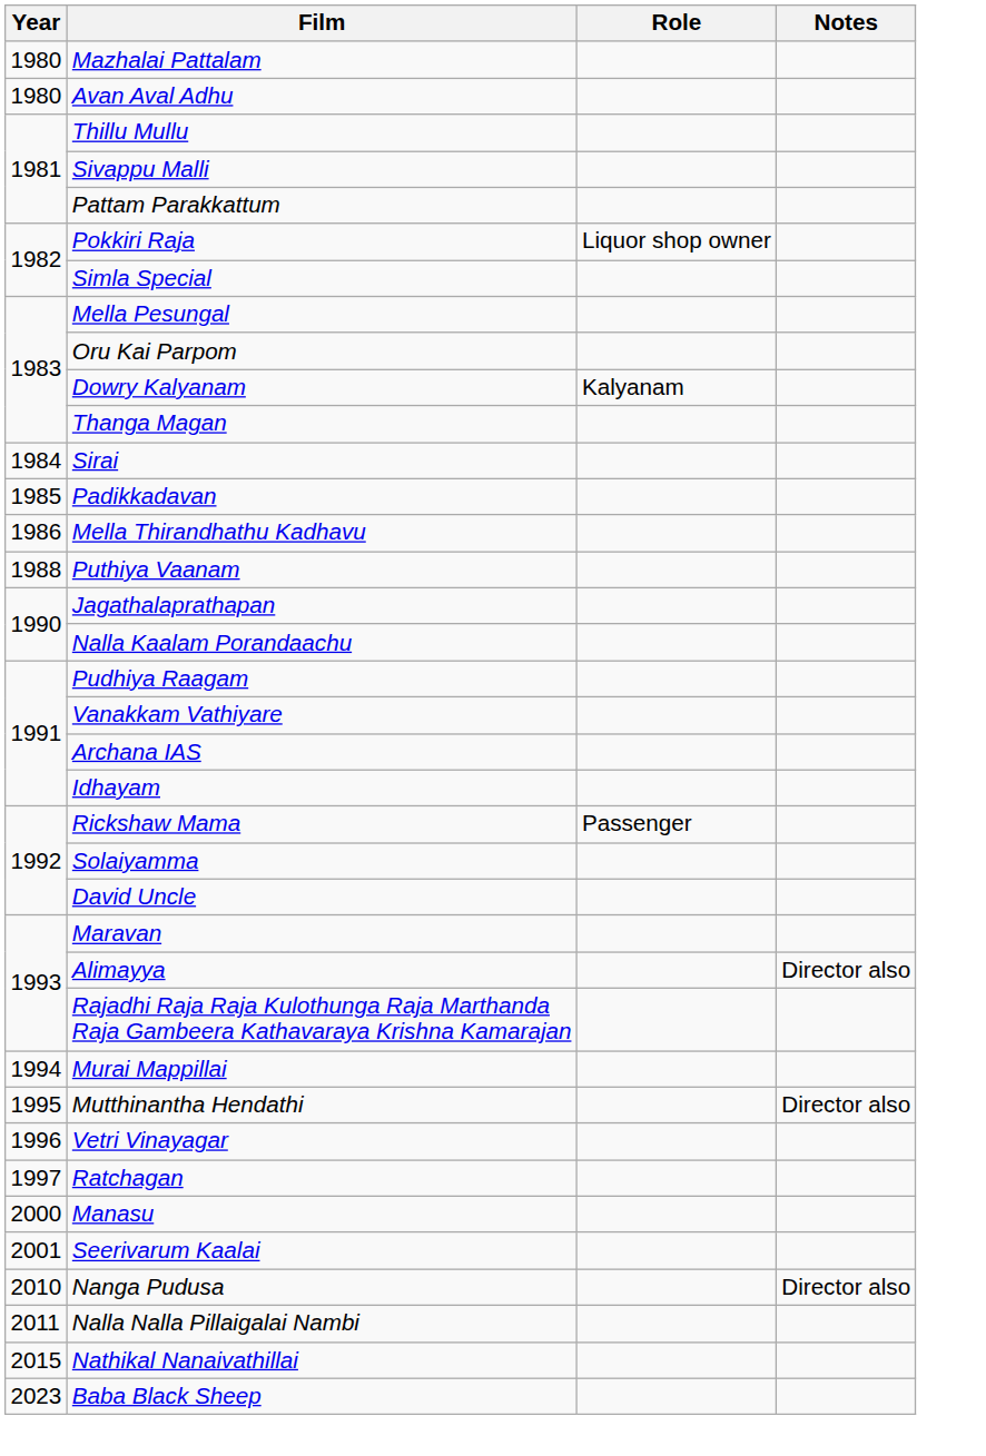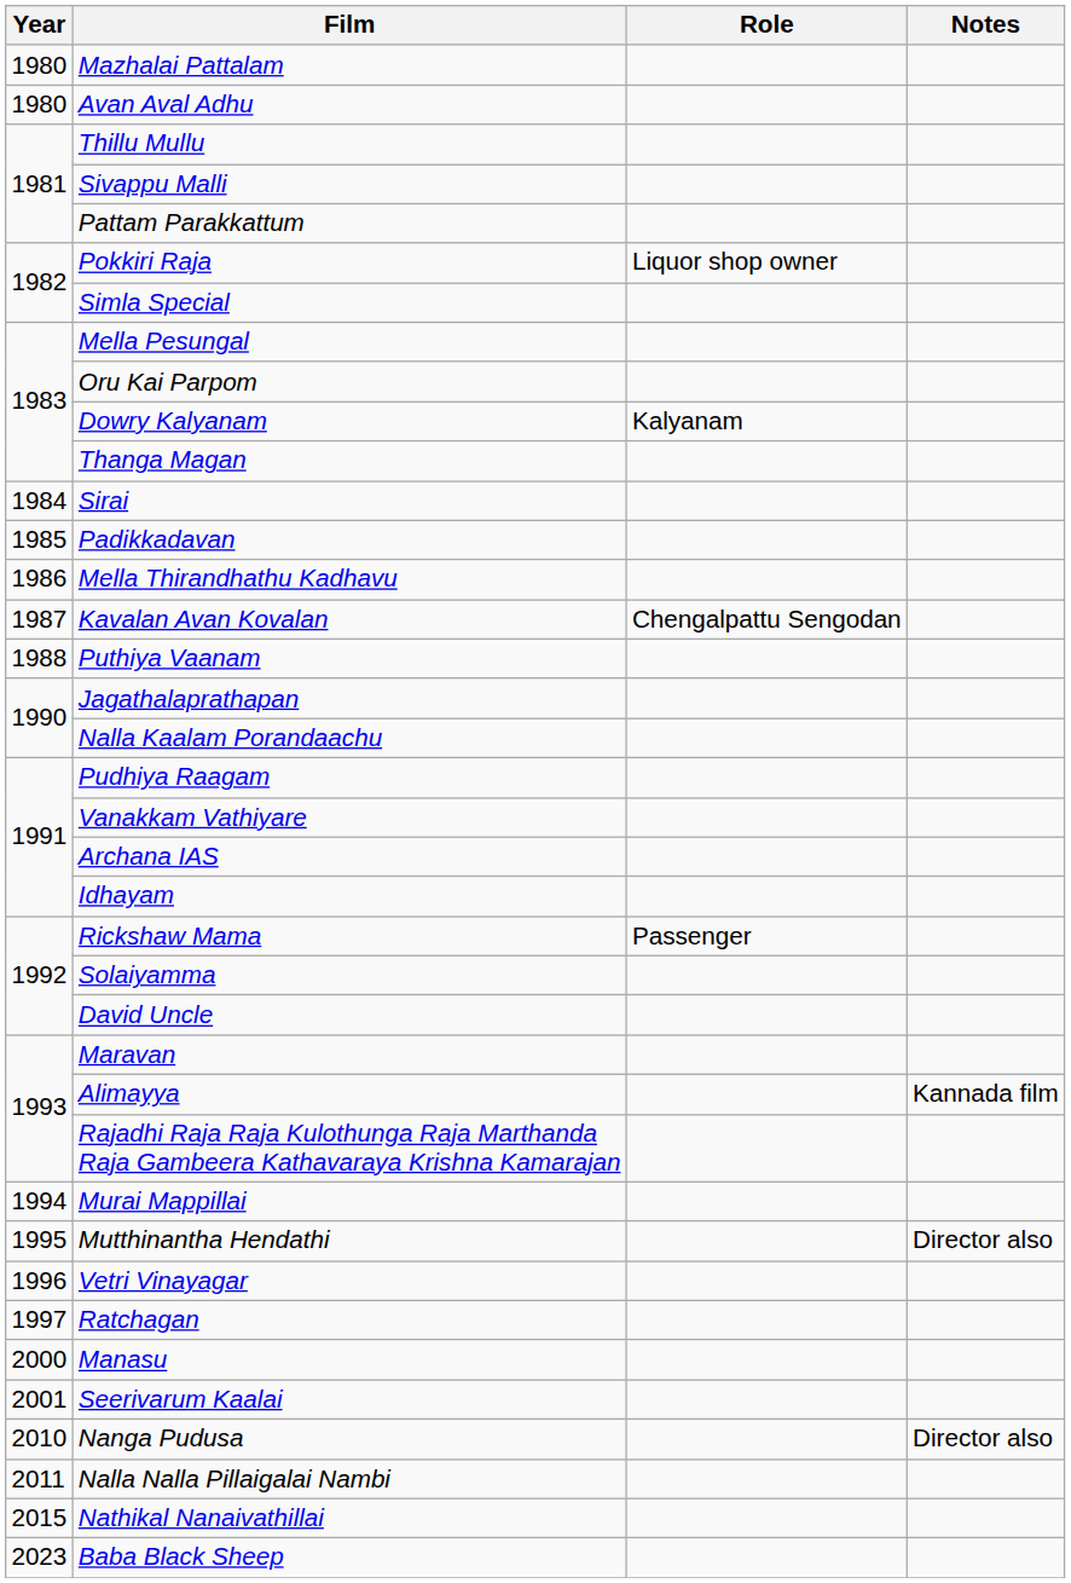 <table class="wikitable">
 <tr>
 <th>Year</th>
 <th>Film</th>
 <th>Role</th>
 <th>Notes</th>
 </tr>
 <tr>
 <td>1980</td>
 <td><em><a href='#'>Mazhalai Pattalam</a></em></td>
 <td></td>
 <td></td>
 </tr>
 <tr>
 <td>1980</td>
 <td><em><a href='#'>Avan Aval Adhu</a></em></td>
 <td></td>
 <td></td>
 </tr>
 <tr>
 <td rowspan="3">1981</td>
 <td><em><a href='#'>Thillu Mullu</a></em></td>
 <td></td>
 <td></td>
 </tr>
 <tr>
 <td><em><a href='#'>Sivappu Malli</a></em></td>
 <td></td>
 <td></td>
 </tr>
 <tr>
 <td><em>Pattam Parakkattum</em></td>
 <td></td>
 <td></td>
 </tr>
 <tr>
 <td rowspan="2">1982</td>
 <td><em><a href='#'>Pokkiri Raja</a></em></td>
 <td>Liquor shop owner</td>
 <td></td>
 </tr>
 <tr>
 <td><em><a href='#'>Simla Special</a></em></td>
 <td></td>
 <td></td>
 </tr>
 <tr>
 <td rowspan="4">1983</td>
 <td><em><a href='#'>Mella Pesungal</a></em></td>
 <td></td>
 <td></td>
 </tr>
 <tr>
 <td><em>Oru Kai Parpom</em></td>
 <td></td>
 <td></td>
 </tr>
 <tr>
 <td><em><a href='#'>Dowry Kalyanam</a></em></td>
 <td>Kalyanam</td>
 <td></td>
 </tr>
 <tr>
 <td><em><a href='#'>Thanga Magan</a></em></td>
 <td></td>
 <td></td>
 </tr>
 <tr>
 <td>1984</td>
 <td><em><a href='#'>Sirai</a></em></td>
 <td></td>
 <td></td>
 </tr>
 <tr>
 <td>1985</td>
 <td><em><a href='#'>Padikkadavan</a> </em></td>
 <td></td>
 <td></td>
 </tr>
 <tr>
 <td>1986</td>
 <td><em><a href='#'>Mella Thirandhathu Kadhavu</a></em></td>
 <td></td>
 <td></td>
 </tr>
 <tr>
+<td>1987</td>
+<td><em><a href='#'>Kavalan Avan Kovalan</a></em></td>
+<td>Chengalpattu Sengodan</td>
+<td></td>
+</tr>
+<tr>
 <td>1988</td>
 <td><em><a href='#'>Puthiya Vaanam</a></em></td>
 <td></td>
 <td></td>
 </tr>
 <tr>
 <td rowspan="2">1990</td>
 <td><em><a href='#'>Jagathalaprathapan</a></em></td>
 <td></td>
 <td></td>
 </tr>
 <tr>
 <td><em><a href='#'>Nalla Kaalam Porandaachu</a></em></td>
 <td></td>
 <td></td>
 </tr>
 <tr>
 <td rowspan="4">1991</td>
 <td><em><a href='#'>Pudhiya Raagam</a></em></td>
 <td></td>
 <td></td>
 </tr>
 <tr>
 <td><em><a href='#'>Vanakkam Vathiyare</a></em></td>
 <td></td>
 <td></td>
 </tr>
 <tr>
 <td><em><a href='#'>Archana IAS</a></em></td>
 <td></td>
 <td></td>
 </tr>
 <tr>
 <td><em><a href='#'>Idhayam</a></em></td>
 <td></td>
 <td></td>
 </tr>
 <tr>
 <td rowspan="3">1992</td>
 <td><em><a href='#'>Rickshaw Mama</a></em></td>
 <td>Passenger</td>
 <td></td>
 </tr>
 <tr>
 <td><em><a href='#'>Solaiyamma</a></em></td>
 <td></td>
 <td></td>
 </tr>
 <tr>
 <td><em><a href='#'>David Uncle</a></em></td>
 <td></td>
 <td></td>
 </tr>
 <tr>
 <td rowspan="3">1993</td>
 <td><em><a href='#'>Maravan</a></em></td>
 <td></td>
 <td></td>
 </tr>
 <tr>
 <td><em><a href='#'>Alimayya</a></em></td>
 <td></td>
-<td>Director also</td>
+<td>Kannada film</td>
 </tr>
 <tr>
 <td><em><a href='#'>Rajadhi Raja Raja Kulothunga Raja Marthanda <br>Raja Gambeera Kathavaraya Krishna Kamarajan</a></em></td>
 <td></td>
 <td></td>
 </tr>
 <tr>
 <td>1994</td>
 <td><em><a href='#'>Murai Mappillai</a></em></td>
 <td></td>
 <td></td>
 </tr>
 <tr>
 <td>1995</td>
 <td><em>Mutthinantha Hendathi</em></td>
 <td></td>
 <td>Director also</td>
 </tr>
 <tr>
 <td>1996</td>
 <td><em><a href='#'>Vetri Vinayagar</a></em></td>
 <td></td>
 <td></td>
 </tr>
 <tr>
 <td>1997</td>
 <td><em><a href='#'>Ratchagan</a></em></td>
 <td></td>
 <td></td>
 </tr>
 <tr>
 <td>2000</td>
 <td><em><a href='#'>Manasu</a></em></td>
 <td></td>
 <td></td>
 </tr>
 <tr>
 <td>2001</td>
 <td><em><a href='#'>Seerivarum Kaalai</a></em></td>
 <td></td>
 <td></td>
 </tr>
 <tr>
 <td>2010</td>
 <td><em>Nanga Pudusa</em></td>
 <td></td>
 <td>Director also</td>
 </tr>
 <tr>
 <td>2011</td>
 <td><em>Nalla Nalla Pillaigalai Nambi</em></td>
 <td></td>
 <td></td>
 </tr>
 <tr>
 <td>2015</td>
 <td><em><a href='#'>Nathikal Nanaivathillai</a></em></td>
 <td></td>
 <td></td>
 </tr>
 <tr>
 <td>2023</td>
 <td><em><a href='#'>Baba Black Sheep</a></em></td>
 <td></td>
 <td></td>
 </tr>
 </table>
